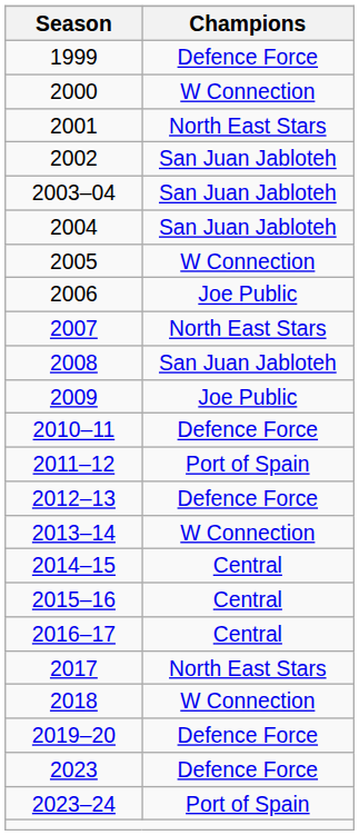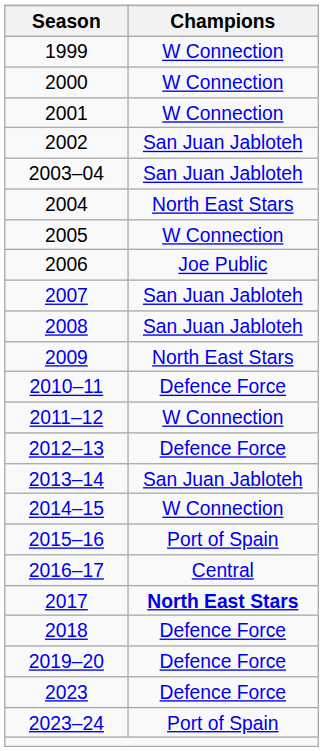 <table class="wikitable collapsible" style="text-align:center;margin-left:1em;float:right; font-size:90%">
 <tr>
 </tr>
 <tr>
 <th width="85">Season</th>
 <th width="135">Champions</th>
 </tr>
 <tr>
 <td align="center">1999</td>
-<td><a href='#'>Defence Force</a></td>
+<td><a href='#'>W Connection</a></td>
 </tr>
 <tr>
 <td align="center">2000</td>
 <td><a href='#'>W Connection</a></td>
 </tr>
 <tr>
 <td align="center">2001</td>
-<td><a href='#'>North East Stars</a></td>
+<td><a href='#'>W Connection</a></td>
 </tr>
 <tr>
 <td align="center">2002</td>
 <td><a href='#'>San Juan Jabloteh</a></td>
 </tr>
 <tr>
 <td align="center">2003–04</td>
 <td><a href='#'>San Juan Jabloteh</a></td>
 </tr>
 <tr>
 <td align="center">2004</td>
-<td><a href='#'>San Juan Jabloteh</a></td>
+<td><a href='#'>North East Stars</a></td>
 </tr>
 <tr>
 <td align="center">2005</td>
 <td><a href='#'>W Connection</a></td>
 </tr>
 <tr>
 <td align="center">2006</td>
 <td><a href='#'>Joe Public</a></td>
 </tr>
 <tr>
 <td align="center"><a href='#'>2007</a></td>
-<td><a href='#'>North East Stars</a></td>
+<td><a href='#'>San Juan Jabloteh</a></td>
 </tr>
 <tr>
 <td align="center"><a href='#'>2008</a></td>
 <td><a href='#'>San Juan Jabloteh</a></td>
 </tr>
 <tr>
 <td align="center"><a href='#'>2009</a></td>
-<td><a href='#'>Joe Public</a></td>
+<td><a href='#'>North East Stars</a></td>
 </tr>
 <tr>
 <td align="center"><a href='#'>2010–11</a></td>
 <td><a href='#'>Defence Force</a></td>
 </tr>
 <tr>
 <td align="center"><a href='#'>2011–12</a></td>
-<td><a href='#'>Port of Spain</a></td>
+<td><a href='#'>W Connection</a></td>
 </tr>
 <tr>
 <td align="center"><a href='#'>2012–13</a></td>
 <td><a href='#'>Defence Force</a></td>
 </tr>
 <tr>
 <td align="center"><a href='#'>2013–14</a></td>
+<td><a href='#'>San Juan Jabloteh</a></td>
+</tr>
+<tr>
+<td align="center"><a href='#'>2014–15</a></td>
 <td><a href='#'>W Connection</a></td>
 </tr>
 <tr>
-<td align="center"><a href='#'>2014–15</a></td>
-<td><a href='#'>Central</a></td>
-</tr>
-<tr>
 <td align="center"><a href='#'>2015–16</a></td>
-<td><a href='#'>Central</a></td>
+<td><a href='#'>Port of Spain</a></td>
 </tr>
 <tr>
 <td align="center"><a href='#'>2016–17</a></td>
 <td><a href='#'>Central</a></td>
 </tr>
 <tr>
 <td align="center"><a href='#'>2017</a></td>
-<td><a href='#'>North East Stars</a></td>
+<td><strong><a href='#'>North East Stars</a></strong></td>
 </tr>
 <tr>
 <td align="center"><a href='#'>2018</a></td>
-<td><a href='#'>W Connection</a></td>
+<td><a href='#'>Defence Force</a></td>
 </tr>
 <tr>
 <td align="center"><a href='#'>2019–20</a></td>
 <td><a href='#'>Defence Force</a></td>
 </tr>
 <tr>
 <td align="center"><a href='#'>2023</a></td>
 <td><a href='#'>Defence Force</a></td>
 </tr>
 <tr>
 <td align="center"><a href='#'>2023–24</a></td>
 <td><a href='#'>Port of Spain</a></td>
 </tr>
 <tr>
 <td align="center" colspan="3"></td>
 </tr>
 </table>
